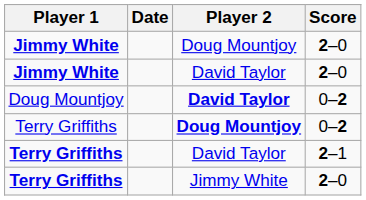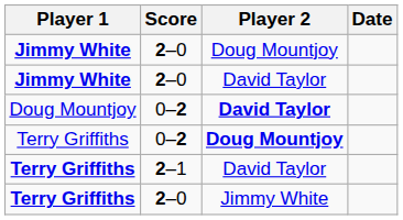 <table class="wikitable" style="text-align: center">
 <tr>
 <th>Player 1</th>
+<th>Score</th>
+<th>Player 2</th>
 <th>Date</th>
-<th>Player 2</th>
-<th>Score</th>
 </tr>
 <tr>
 <td> <strong><a href='#'>Jimmy White</a></strong></td>
+<td><strong>2</strong>–0</td>
+<td> <a href='#'>Doug Mountjoy</a></td>
 <td></td>
-<td> <a href='#'>Doug Mountjoy</a></td>
-<td><strong>2</strong>–0</td>
 </tr>
 <tr>
 <td> <strong><a href='#'>Jimmy White</a></strong></td>
+<td><strong>2</strong>–0</td>
+<td> <a href='#'>David Taylor</a></td>
 <td></td>
-<td> <a href='#'>David Taylor</a></td>
-<td><strong>2</strong>–0</td>
 </tr>
 <tr>
 <td> <a href='#'>Doug Mountjoy</a></td>
+<td>0–<strong>2</strong></td>
+<td> <strong><a href='#'>David Taylor</a></strong></td>
 <td></td>
-<td> <strong><a href='#'>David Taylor</a></strong></td>
-<td>0–<strong>2</strong></td>
 </tr>
 <tr>
 <td> <a href='#'>Terry Griffiths</a></td>
+<td>0–<strong>2</strong></td>
+<td> <strong><a href='#'>Doug Mountjoy</a></strong></td>
 <td></td>
-<td> <strong><a href='#'>Doug Mountjoy</a></strong></td>
-<td>0–<strong>2</strong></td>
 </tr>
 <tr>
 <td> <strong><a href='#'>Terry Griffiths</a></strong></td>
+<td><strong>2</strong>–1</td>
+<td> <a href='#'>David Taylor</a></td>
 <td></td>
-<td> <a href='#'>David Taylor</a></td>
-<td><strong>2</strong>–1</td>
 </tr>
 <tr>
 <td> <strong><a href='#'>Terry Griffiths</a></strong></td>
+<td><strong>2</strong>–0</td>
+<td> <a href='#'>Jimmy White</a></td>
 <td></td>
-<td> <a href='#'>Jimmy White</a></td>
-<td><strong>2</strong>–0</td>
 </tr>
 </table>
